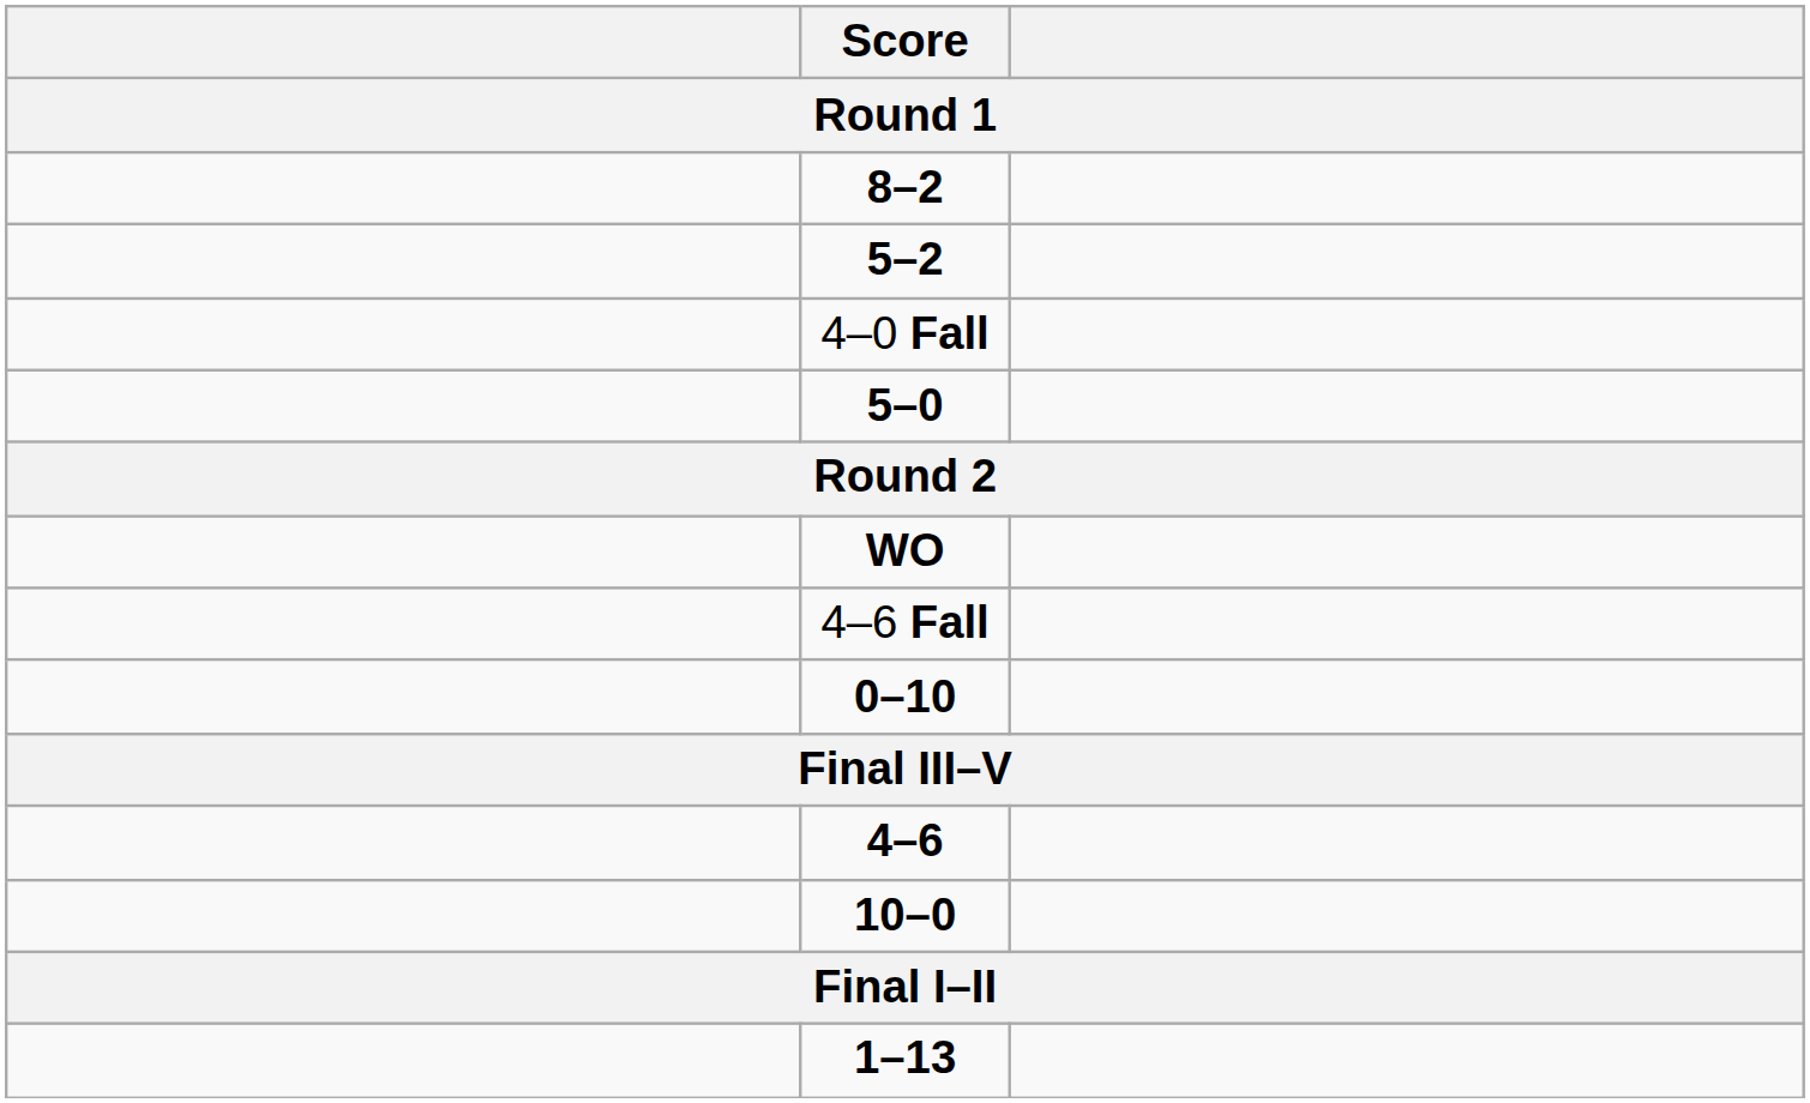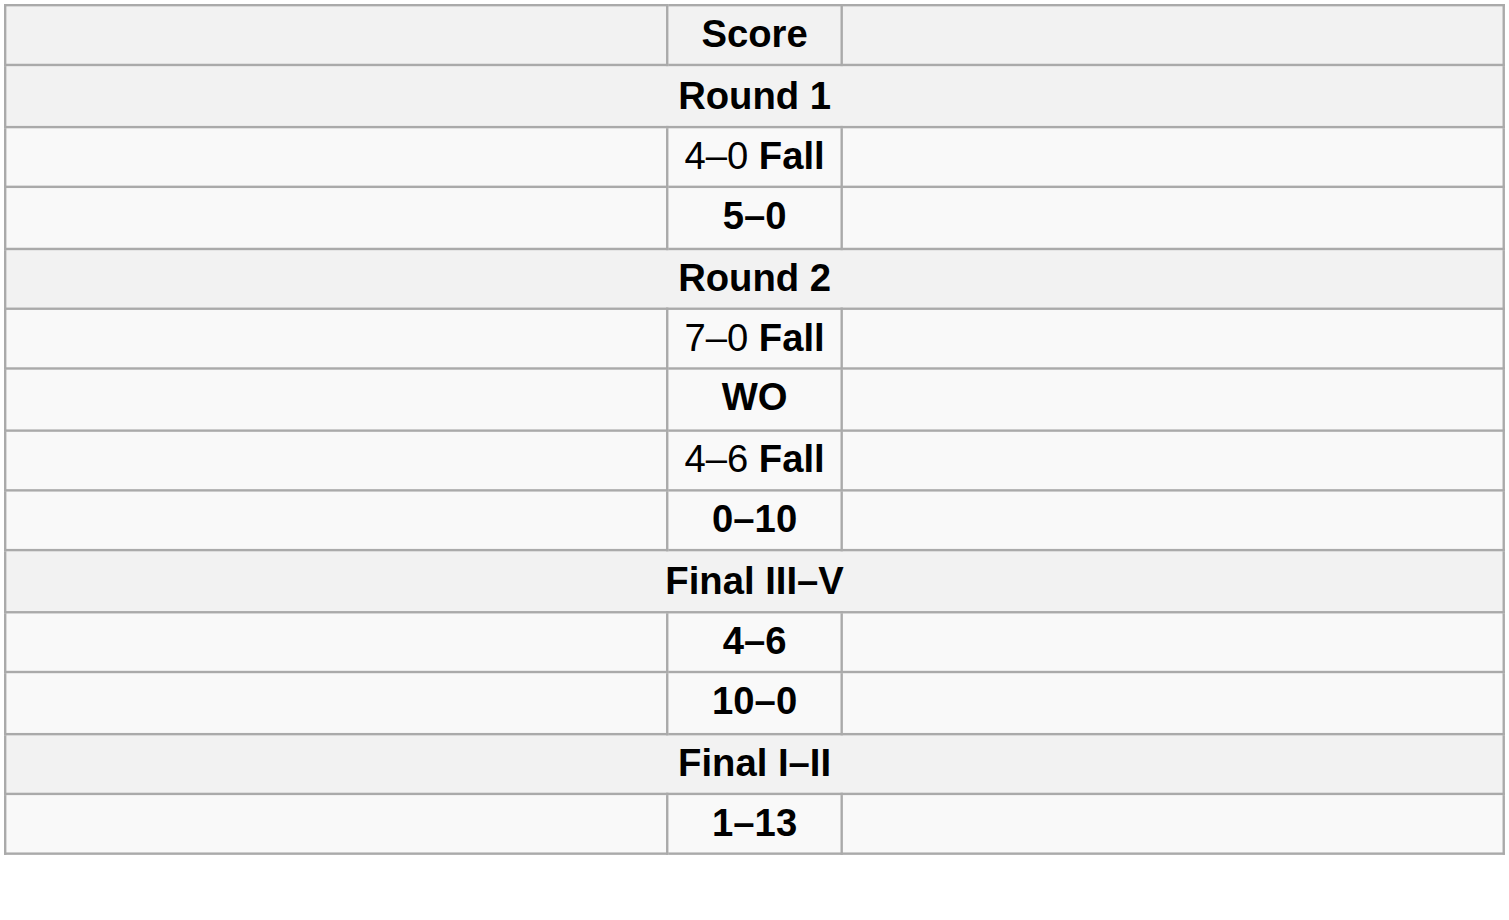 <table class="wikitable" style="text-align: left;">
 <tr>
 <th align="right" width="270"></th>
 <th width="65">Score</th>
 <th align="left" width="270"></th>
 </tr>
 <tr>
 <th colspan="3">Round 1</th>
-</tr>
-<tr>
-<td><strong></strong></td>
-<td align=center><strong>8–2</strong></td>
-<td></td>
-</tr>
-<tr>
-<td><strong></strong></td>
-<td align=center><strong>5–2</strong></td>
-<td></td>
 </tr>
 <tr>
 <td><strong></strong></td>
 <td align=center>4–0 <strong>Fall</strong></td>
 <td></td>
 </tr>
 <tr>
 <td><strong></strong></td>
 <td align=center><strong>5–0</strong></td>
 <td></td>
 </tr>
 <tr>
 <th colspan="3">Round 2</th>
+</tr>
+<tr>
+<td><strong></strong></td>
+<td align=center>7–0 <strong>Fall</strong></td>
+<td></td>
 </tr>
 <tr>
 <td></td>
 <td align=center><strong>WO</strong></td>
 <td><strong></strong></td>
 </tr>
 <tr>
 <td></td>
 <td align=center>4–6 <strong>Fall</strong></td>
 <td><strong></strong></td>
 </tr>
 <tr>
 <td></td>
 <td align=center><strong>0–10</strong></td>
 <td><strong></strong></td>
 </tr>
 <tr>
 <th colspan="3">Final III–V</th>
 </tr>
 <tr>
 <td></td>
 <td align=center><strong>4–6</strong></td>
 <td><strong></strong></td>
 </tr>
 <tr>
 <td><strong></strong></td>
 <td align=center><strong>10–0</strong></td>
 <td></td>
 </tr>
 <tr>
 <th colspan="3">Final I–II</th>
 </tr>
 <tr>
 <td></td>
 <td align=center><strong>1–13</strong></td>
 <td><strong></strong></td>
 </tr>
 </table>
